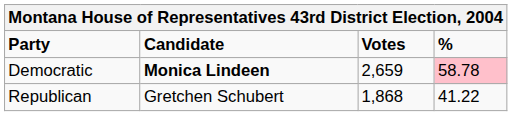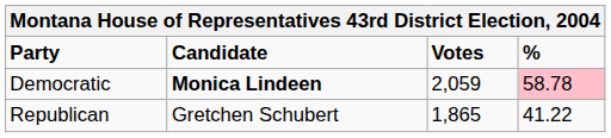 <table class="wikitable">
 <tr>
 <th colspan="4">Montana House of Representatives 43rd District Election, 2004</th>
 </tr>
 <tr>
 <td><strong>Party</strong></td>
 <td><strong>Candidate</strong></td>
 <td><strong>Votes</strong></td>
 <td><strong>%</strong></td>
 </tr>
 <tr>
 <td>Democratic</td>
 <td><strong>Monica Lindeen</strong></td>
-<td>2,659</td>
+<td>2,059</td>
 <td style="background: pink;">58.78</td>
 </tr>
 <tr>
 <td>Republican</td>
 <td>Gretchen Schubert</td>
-<td>1,868</td>
+<td>1,865</td>
 <td>41.22</td>
 </tr>
 </table>
